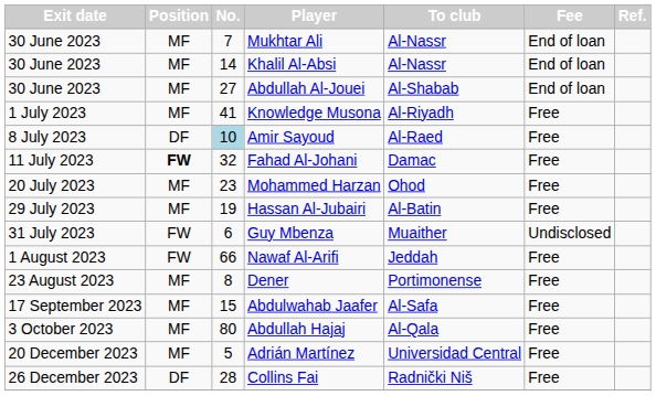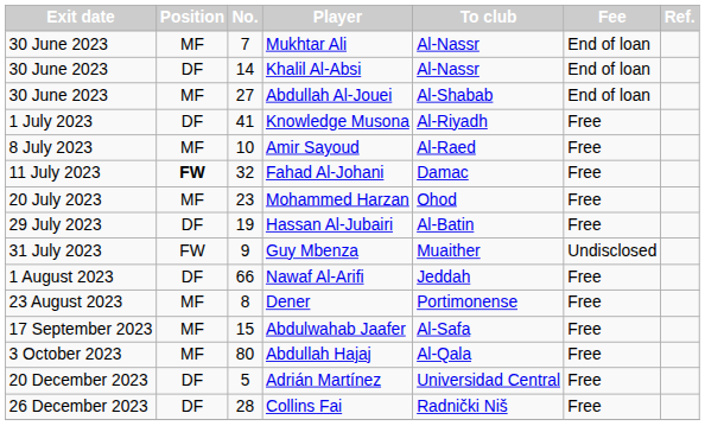 <table class="wikitable sortable">
 <tr>
 <th style="background:#CCCCCC; color:white;"><strong>Exit date</strong></th>
 <th style="background:#CCCCCC; color:white;"><strong>Position</strong></th>
 <th style="background:#CCCCCC; color:white;"><strong>No.</strong></th>
 <th style="background:#CCCCCC; color:white;"><strong>Player</strong></th>
 <th style="background:#CCCCCC; color:white;"><strong>To club</strong></th>
 <th style="background:#CCCCCC; color:white;"><strong>Fee</strong></th>
 <th style="background:#CCCCCC; color:white;"><strong>Ref.</strong></th>
 </tr>
 <tr>
 <td>30 June 2023</td>
 <td style="text-align:center;">MF</td>
 <td style="text-align:center;">7</td>
 <td style="text-align:left;"> <a href='#'>Mukhtar Ali</a></td>
 <td style="text-align:left;"> <a href='#'>Al-Nassr</a></td>
 <td>End of loan</td>
 <td></td>
 </tr>
 <tr>
 <td>30 June 2023</td>
-<td style="text-align:center;">MF</td>
+<td style="text-align:center;">DF</td>
 <td style="text-align:center;">14</td>
 <td style="text-align:left;"> <a href='#'>Khalil Al-Absi</a></td>
 <td style="text-align:left;"> <a href='#'>Al-Nassr</a></td>
 <td>End of loan</td>
 <td></td>
 </tr>
 <tr>
 <td>30 June 2023</td>
 <td style="text-align:center;">MF</td>
 <td style="text-align:center;">27</td>
 <td style="text-align:left;"> <a href='#'>Abdullah Al-Jouei</a></td>
 <td style="text-align:left;"> <a href='#'>Al-Shabab</a></td>
 <td>End of loan</td>
 <td></td>
 </tr>
 <tr>
 <td>1 July 2023</td>
-<td style="text-align:center;">MF</td>
+<td style="text-align:center;">DF</td>
 <td style="text-align:center;">41</td>
 <td style="text-align:left;"> <a href='#'>Knowledge Musona</a></td>
 <td style="text-align:left;"> <a href='#'>Al-Riyadh</a></td>
 <td>Free</td>
 <td></td>
 </tr>
 <tr>
 <td>8 July 2023</td>
-<td style="text-align:center;">DF</td>
-<td style="background: lightblue; text-align:center;">10</td>
+<td style="text-align:center;">MF</td>
+<td style="text-align:center;">10</td>
 <td style="text-align:left;"> <a href='#'>Amir Sayoud</a></td>
 <td style="text-align:left;"> <a href='#'>Al-Raed</a></td>
 <td>Free</td>
 <td></td>
 </tr>
 <tr>
 <td>11 July 2023</td>
 <td style="text-align:center;"><strong>FW</strong></td>
 <td style="text-align:center;">32</td>
 <td style="text-align:left;"> <a href='#'>Fahad Al-Johani</a></td>
 <td style="text-align:left;"> <a href='#'>Damac</a></td>
 <td>Free</td>
 <td></td>
 </tr>
 <tr>
 <td>20 July 2023</td>
 <td style="text-align:center;">MF</td>
 <td style="text-align:center;">23</td>
 <td style="text-align:left;"> <a href='#'>Mohammed Harzan</a></td>
 <td style="text-align:left;"> <a href='#'>Ohod</a></td>
 <td>Free</td>
 <td></td>
 </tr>
 <tr>
 <td>29 July 2023</td>
-<td style="text-align:center;">MF</td>
+<td style="text-align:center;">DF</td>
 <td style="text-align:center;">19</td>
 <td style="text-align:left;"> <a href='#'>Hassan Al-Jubairi</a></td>
 <td style="text-align:left;"> <a href='#'>Al-Batin</a></td>
 <td>Free</td>
 <td></td>
 </tr>
 <tr>
 <td>31 July 2023</td>
 <td style="text-align:center;">FW</td>
-<td style="text-align:center;">6</td>
+<td style="text-align:center;">9</td>
 <td style="text-align:left;"> <a href='#'>Guy Mbenza</a></td>
 <td style="text-align:left;"> <a href='#'>Muaither</a></td>
 <td>Undisclosed</td>
 <td></td>
 </tr>
 <tr>
 <td>1 August 2023</td>
-<td style="text-align:center;">FW</td>
+<td style="text-align:center;">DF</td>
 <td style="text-align:center;">66</td>
 <td style="text-align:left;"> <a href='#'>Nawaf Al-Arifi</a></td>
 <td style="text-align:left;"> <a href='#'>Jeddah</a></td>
 <td>Free</td>
 <td></td>
 </tr>
 <tr>
 <td>23 August 2023</td>
 <td style="text-align:center;">MF</td>
 <td style="text-align:center;">8</td>
 <td style="text-align:left;"> <a href='#'>Dener</a></td>
 <td style="text-align:left;"> <a href='#'>Portimonense</a></td>
 <td>Free</td>
 <td></td>
 </tr>
 <tr>
 <td>17 September 2023</td>
 <td style="text-align:center;">MF</td>
 <td style="text-align:center;">15</td>
 <td style="text-align:left;"> <a href='#'>Abdulwahab Jaafer</a></td>
 <td style="text-align:left;"> <a href='#'>Al-Safa</a></td>
 <td>Free</td>
 <td></td>
 </tr>
 <tr>
 <td>3 October 2023</td>
 <td style="text-align:center;">MF</td>
 <td style="text-align:center;">80</td>
 <td style="text-align:left;"> <a href='#'>Abdullah Hajaj</a></td>
 <td style="text-align:left;"> <a href='#'>Al-Qala</a></td>
 <td>Free</td>
 <td></td>
 </tr>
 <tr>
 <td>20 December 2023</td>
-<td style="text-align:center;">MF</td>
+<td style="text-align:center;">DF</td>
 <td style="text-align:center;">5</td>
 <td style="text-align:left;"> <a href='#'>Adrián Martínez</a></td>
 <td style="text-align:left;"> <a href='#'>Universidad Central</a></td>
 <td>Free</td>
 <td></td>
 </tr>
 <tr>
 <td>26 December 2023</td>
 <td style="text-align:center;">DF</td>
 <td style="text-align:center;">28</td>
 <td style="text-align:left;"> <a href='#'>Collins Fai</a></td>
 <td style="text-align:left;"> <a href='#'>Radnički Niš</a></td>
 <td>Free</td>
 <td></td>
 </tr>
 <tr>
 </tr>
 </table>
